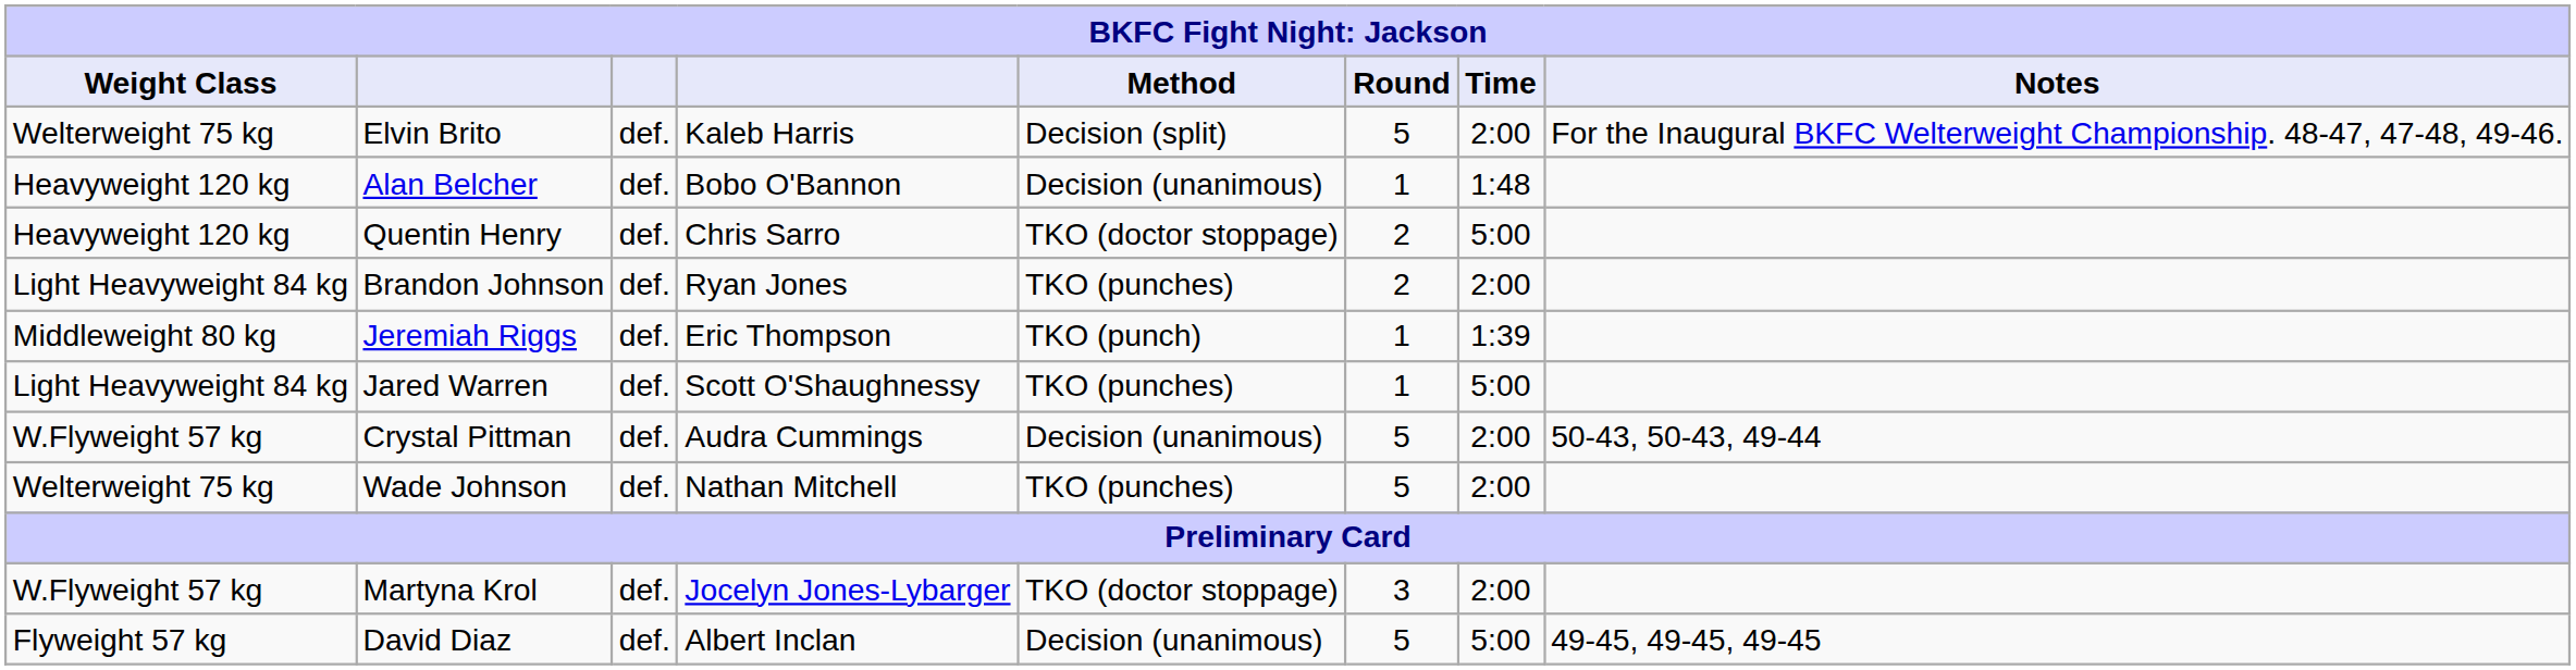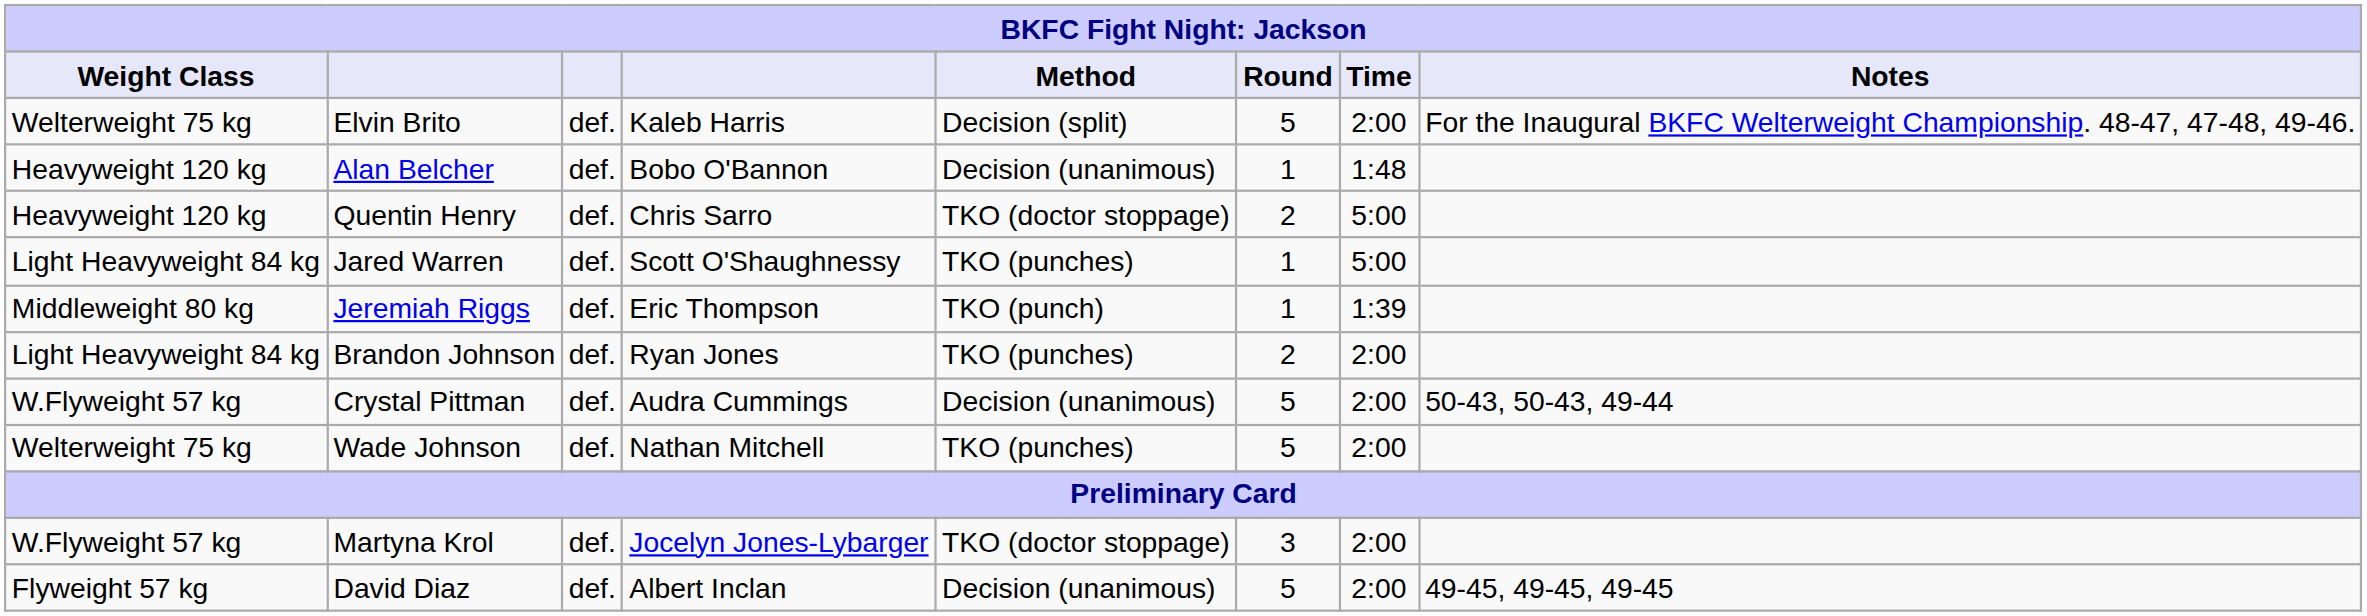 <table class="wikitable" style="font-size: 80%;">
 <tr>
 <th colspan="8" style="background-color: #ccf; color: #000080; text-align: center;"><strong>BKFC Fight Night: Jackson</strong></th>
 </tr>
 <tr>
 <th colspan="1" style="background-color: #E6E8FA; color: #000000; text-align: center;">Weight Class</th>
 <th colspan="1" style="background-color: #E6E8FA; color: #000000; text-align: center;"></th>
 <th colspan="1" style="background-color: #E6E8FA; color: #000000; text-align: center;"></th>
 <th colspan="1" style="background-color: #E6E8FA; color: #000000; text-align: center;"></th>
 <th colspan="1" style="background-color: #E6E8FA; color: #000000; text-align: center;">Method</th>
 <th colspan="1" style="background-color: #E6E8FA; color: #000000; text-align: center;">Round</th>
 <th colspan="1" style="background-color: #E6E8FA; color: #000000; text-align: center;">Time</th>
 <th colspan="1" style="background-color: #E6E8FA; color: #000000; text-align: center;">Notes</th>
 </tr>
 <tr>
 <td>Welterweight 75 kg</td>
 <td> Elvin Brito</td>
 <td align=center>def.</td>
 <td> Kaleb Harris</td>
 <td>Decision (split)</td>
 <td align=center>5</td>
 <td align=center>2:00</td>
 <td>For the Inaugural <a href='#'>BKFC Welterweight Championship</a>. 48-47, 47-48, 49-46.</td>
 </tr>
 <tr>
 <td>Heavyweight 120 kg</td>
 <td> <a href='#'>Alan Belcher</a></td>
 <td align=center>def.</td>
 <td> Bobo O'Bannon</td>
 <td>Decision (unanimous)</td>
 <td align=center>1</td>
 <td align=center>1:48</td>
 <td></td>
 </tr>
 <tr>
 <td>Heavyweight 120 kg</td>
 <td> Quentin Henry</td>
 <td align=center>def.</td>
 <td> Chris Sarro</td>
 <td>TKO (doctor stoppage)</td>
 <td align=center>2</td>
 <td align=center>5:00</td>
 <td></td>
 </tr>
 <tr>
 <td>Light Heavyweight 84 kg</td>
-<td> Brandon Johnson</td>
+<td> Jared Warren</td>
 <td align=center>def.</td>
-<td> Ryan Jones</td>
+<td> Scott O'Shaughnessy</td>
 <td>TKO (punches)</td>
-<td align=center>2</td>
-<td align=center>2:00</td>
+<td align=center>1</td>
+<td align=center>5:00</td>
 <td></td>
 </tr>
 <tr>
 <td>Middleweight 80 kg</td>
 <td> <a href='#'>Jeremiah Riggs</a></td>
 <td align=center>def.</td>
 <td> Eric Thompson</td>
 <td>TKO (punch)</td>
 <td align=center>1</td>
 <td align=center>1:39</td>
 <td></td>
 </tr>
 <tr>
 <td>Light Heavyweight 84 kg</td>
-<td> Jared Warren</td>
+<td> Brandon Johnson</td>
 <td align=center>def.</td>
-<td> Scott O'Shaughnessy</td>
+<td> Ryan Jones</td>
 <td>TKO (punches)</td>
-<td align=center>1</td>
-<td align=center>5:00</td>
+<td align=center>2</td>
+<td align=center>2:00</td>
 <td></td>
 </tr>
 <tr>
 <td>W.Flyweight 57 kg</td>
 <td> Crystal Pittman</td>
 <td align=center>def.</td>
 <td> Audra Cummings</td>
 <td>Decision (unanimous)</td>
 <td align=center>5</td>
 <td align=center>2:00</td>
 <td>50-43, 50-43, 49-44</td>
 </tr>
 <tr>
 <td>Welterweight 75 kg</td>
 <td> Wade Johnson</td>
 <td align=center>def.</td>
 <td> Nathan Mitchell</td>
 <td>TKO (punches)</td>
 <td align=center>5</td>
 <td align=center>2:00</td>
 <td></td>
 </tr>
 <tr>
 <th colspan="8" style="background-color: #ccf; color: #000080; text-align: center;"><strong>Preliminary Card</strong></th>
 </tr>
 <tr>
 <td>W.Flyweight 57 kg</td>
 <td> Martyna Krol</td>
 <td align=center>def.</td>
 <td> <a href='#'>Jocelyn Jones-Lybarger</a></td>
 <td>TKO (doctor stoppage)</td>
 <td align=center>3</td>
 <td align=center>2:00</td>
 <td></td>
 </tr>
 <tr>
 <td>Flyweight 57 kg</td>
 <td> David Diaz</td>
 <td align=center>def.</td>
 <td> Albert Inclan</td>
 <td>Decision (unanimous)</td>
 <td align=center>5</td>
-<td align=center>5:00</td>
+<td align=center>2:00</td>
 <td>49-45, 49-45, 49-45</td>
 </tr>
 </table>
